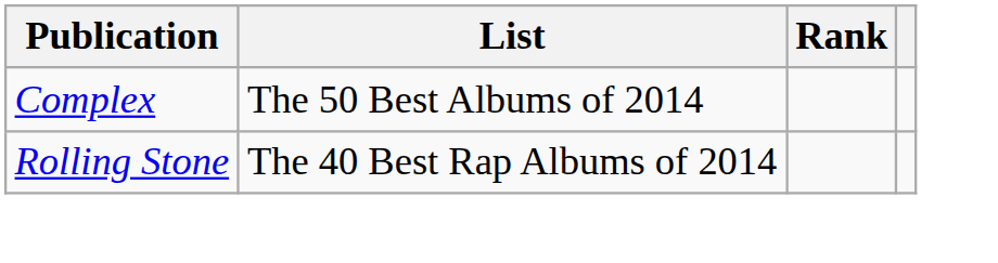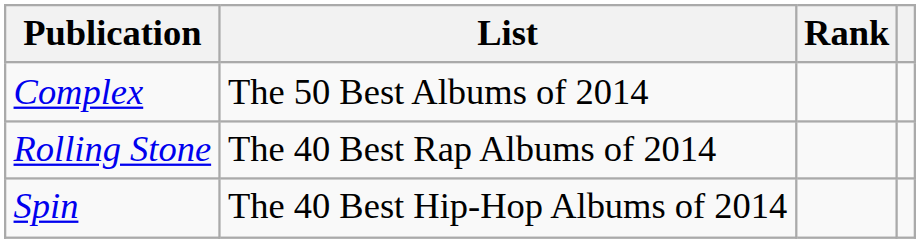 <table class="sortable wikitable">
 <tr>
 <th>Publication</th>
 <th>List</th>
 <th>Rank</th>
 <th class="unsortable"></th>
 </tr>
 <tr>
 <td><em><a href='#'>Complex</a></em></td>
 <td>The 50 Best Albums of 2014</td>
 <td></td>
 <td></td>
 </tr>
 <tr>
 <td><em><a href='#'>Rolling Stone</a></em></td>
 <td>The 40 Best Rap Albums of 2014</td>
 <td></td>
 <td></td>
 </tr>
+<tr>
+<td><em><a href='#'>Spin</a></em></td>
+<td>The 40 Best Hip-Hop Albums of 2014</td>
+<td></td>
+<td></td>
+</tr>
 </table>
